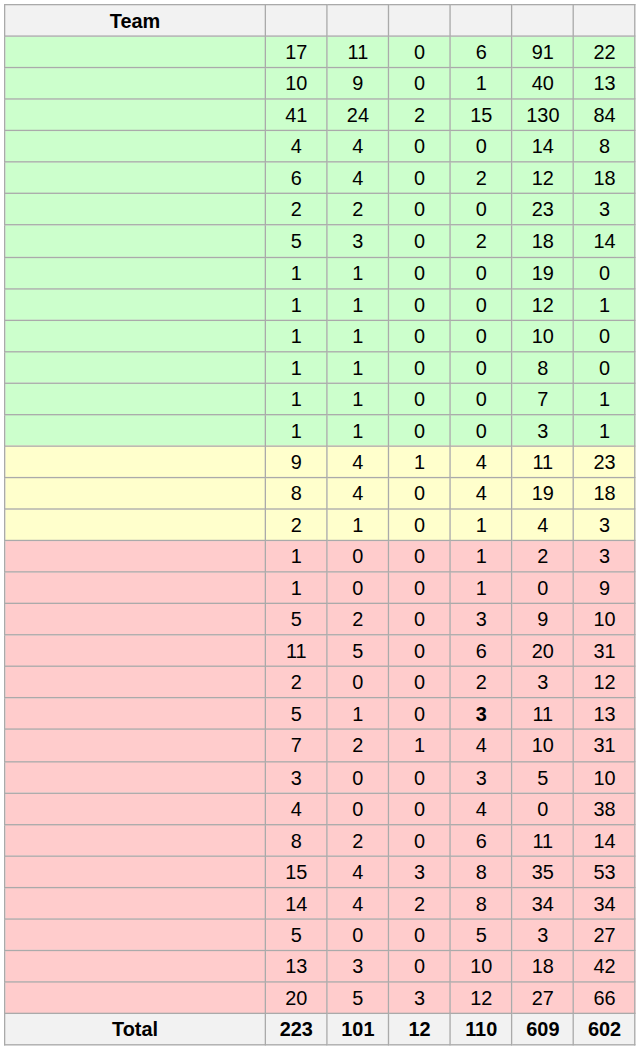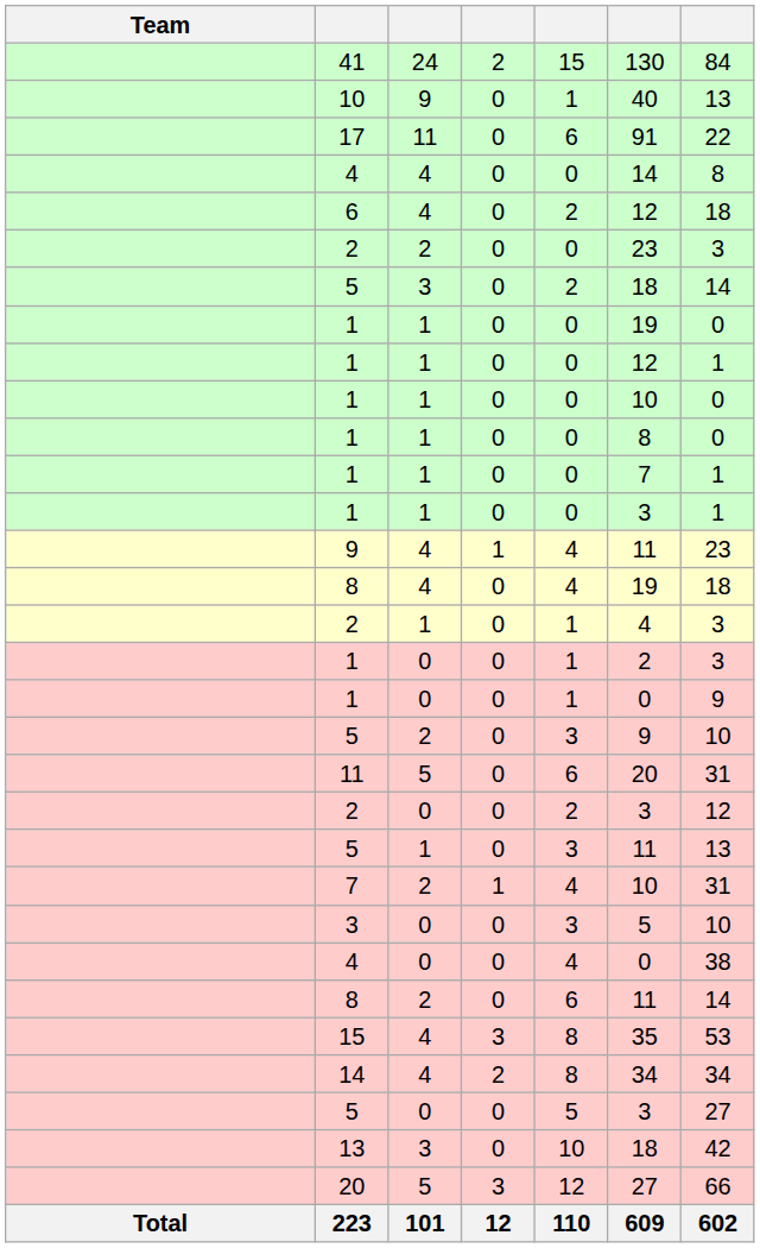 <table class="wikitable" style="font-size:95%; text-align:center">
 <tr>
 <th width=192>Team</th>
 <th width=40></th>
 <th width=40></th>
 <th width=40></th>
 <th width=40></th>
 <th width=40></th>
 <th width=40></th>
 </tr>
 <tr style="background:#ccffcc;">
 <td style="text-align:left;"></td>
-<td>17</td>
-<td>11</td>
-<td>0</td>
-<td>6</td>
-<td>91</td>
-<td>22</td>
+<td>41</td>
+<td>24</td>
+<td>2</td>
+<td>15</td>
+<td>130</td>
+<td>84</td>
 </tr>
 <tr style="background:#ccffcc;">
 <td style="text-align:left;"></td>
 <td>10</td>
 <td>9</td>
 <td>0</td>
 <td>1</td>
 <td>40</td>
 <td>13</td>
 </tr>
 <tr style="background:#ccffcc;">
 <td style="text-align:left;"></td>
-<td>41</td>
-<td>24</td>
-<td>2</td>
-<td>15</td>
-<td>130</td>
-<td>84</td>
+<td>17</td>
+<td>11</td>
+<td>0</td>
+<td>6</td>
+<td>91</td>
+<td>22</td>
 </tr>
 <tr style="background:#ccffcc;">
 <td style="text-align:left;"></td>
 <td>4</td>
 <td>4</td>
 <td>0</td>
 <td>0</td>
 <td>14</td>
 <td>8</td>
 </tr>
 <tr style="background:#ccffcc;">
 <td style="text-align:left;"></td>
 <td>6</td>
 <td>4</td>
 <td>0</td>
 <td>2</td>
 <td>12</td>
 <td>18</td>
 </tr>
 <tr style="background:#ccffcc;">
 <td style="text-align:left;"></td>
 <td>2</td>
 <td>2</td>
 <td>0</td>
 <td>0</td>
 <td>23</td>
 <td>3</td>
 </tr>
 <tr style="background:#ccffcc;">
 <td style="text-align:left;"></td>
 <td>5</td>
 <td>3</td>
 <td>0</td>
 <td>2</td>
 <td>18</td>
 <td>14</td>
 </tr>
 <tr style="background:#ccffcc;">
 <td style="text-align:left;"></td>
 <td>1</td>
 <td>1</td>
 <td>0</td>
 <td>0</td>
 <td>19</td>
 <td>0</td>
 </tr>
 <tr style="background:#ccffcc;">
 <td style="text-align:left;"></td>
 <td>1</td>
 <td>1</td>
 <td>0</td>
 <td>0</td>
 <td>12</td>
 <td>1</td>
 </tr>
 <tr style="background:#ccffcc;">
 <td style="text-align:left;"></td>
 <td>1</td>
 <td>1</td>
 <td>0</td>
 <td>0</td>
 <td>10</td>
 <td>0</td>
 </tr>
 <tr style="background:#ccffcc;">
 <td style="text-align:left;"></td>
 <td>1</td>
 <td>1</td>
 <td>0</td>
 <td>0</td>
 <td>8</td>
 <td>0</td>
 </tr>
 <tr style="background:#ccffcc;">
 <td style="text-align:left;"></td>
 <td>1</td>
 <td>1</td>
 <td>0</td>
 <td>0</td>
 <td>7</td>
 <td>1</td>
 </tr>
 <tr style="background:#ccffcc;">
 <td style="text-align:left;"></td>
 <td>1</td>
 <td>1</td>
 <td>0</td>
 <td>0</td>
 <td>3</td>
 <td>1</td>
 </tr>
 <tr style="background:#ffffcc;">
 <td style="text-align:left;"></td>
 <td>9</td>
 <td>4</td>
 <td>1</td>
 <td>4</td>
 <td>11</td>
 <td>23</td>
 </tr>
 <tr style="background:#ffffcc;">
 <td style="text-align:left;"></td>
 <td>8</td>
 <td>4</td>
 <td>0</td>
 <td>4</td>
 <td>19</td>
 <td>18</td>
 </tr>
 <tr style="background:#ffffcc;">
 <td style="text-align:left;"></td>
 <td>2</td>
 <td>1</td>
 <td>0</td>
 <td>1</td>
 <td>4</td>
 <td>3</td>
 </tr>
 <tr style="background:#ffcccc;">
 <td style="text-align:left;"></td>
 <td>1</td>
 <td>0</td>
 <td>0</td>
 <td>1</td>
 <td>2</td>
 <td>3</td>
 </tr>
 <tr style="background:#ffcccc;">
 <td style="text-align:left;"></td>
 <td>1</td>
 <td>0</td>
 <td>0</td>
 <td>1</td>
 <td>0</td>
 <td>9</td>
 </tr>
 <tr style="background:#ffcccc;">
 <td style="text-align:left;"></td>
 <td>5</td>
 <td>2</td>
 <td>0</td>
 <td>3</td>
 <td>9</td>
 <td>10</td>
 </tr>
 <tr style="background:#ffcccc;">
 <td style="text-align:left;"></td>
 <td>11</td>
 <td>5</td>
 <td>0</td>
 <td>6</td>
 <td>20</td>
 <td>31</td>
 </tr>
 <tr style="background:#ffcccc;">
 <td style="text-align:left;"></td>
 <td>2</td>
 <td>0</td>
 <td>0</td>
 <td>2</td>
 <td>3</td>
 <td>12</td>
 </tr>
 <tr style="background:#ffcccc;">
 <td style="text-align:left;"></td>
 <td>5</td>
 <td>1</td>
 <td>0</td>
-<td><strong>3</strong></td>
+<td>3</td>
 <td>11</td>
 <td>13</td>
 </tr>
 <tr style="background:#ffcccc;">
 <td style="text-align:left;"></td>
 <td>7</td>
 <td>2</td>
 <td>1</td>
 <td>4</td>
 <td>10</td>
 <td>31</td>
 </tr>
 <tr style="background:#ffcccc;">
 <td style="text-align:left;"></td>
 <td>3</td>
 <td>0</td>
 <td>0</td>
 <td>3</td>
 <td>5</td>
 <td>10</td>
 </tr>
 <tr style="background:#ffcccc;">
 <td style="text-align:left;"></td>
 <td>4</td>
 <td>0</td>
 <td>0</td>
 <td>4</td>
 <td>0</td>
 <td>38</td>
 </tr>
 <tr style="background:#ffcccc;">
 <td style="text-align:left;"></td>
 <td>8</td>
 <td>2</td>
 <td>0</td>
 <td>6</td>
 <td>11</td>
 <td>14</td>
 </tr>
 <tr style="background:#ffcccc;">
 <td style="text-align:left;"></td>
 <td>15</td>
 <td>4</td>
 <td>3</td>
 <td>8</td>
 <td>35</td>
 <td>53</td>
 </tr>
 <tr style="background:#ffcccc;">
 <td style="text-align:left;"></td>
 <td>14</td>
 <td>4</td>
 <td>2</td>
 <td>8</td>
 <td>34</td>
 <td>34</td>
 </tr>
 <tr style="background:#ffcccc;">
 <td style="text-align:left;"></td>
 <td>5</td>
 <td>0</td>
 <td>0</td>
 <td>5</td>
 <td>3</td>
 <td>27</td>
 </tr>
 <tr style="background:#ffcccc;">
 <td style="text-align:left;"></td>
 <td>13</td>
 <td>3</td>
 <td>0</td>
 <td>10</td>
 <td>18</td>
 <td>42</td>
 </tr>
 <tr style="background:#ffcccc;">
 <td style="text-align:left;"></td>
 <td>20</td>
 <td>5</td>
 <td>3</td>
 <td>12</td>
 <td>27</td>
 <td>66</td>
 </tr>
 <tr>
 <th>Total</th>
 <th>223</th>
 <th>101</th>
 <th>12</th>
 <th>110</th>
 <th>609</th>
 <th>602</th>
 </tr>
 </table>
